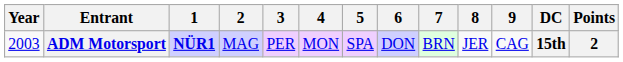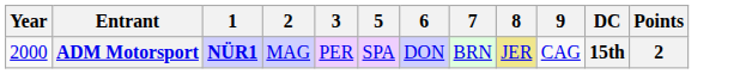 <table class="wikitable" style="text-align:center; font-size:90%">
 <tr>
 <th>Year</th>
 <th>Entrant</th>
 <th>1</th>
 <th>2</th>
 <th>3</th>
-<th>4</th>
 <th>5</th>
 <th>6</th>
 <th>7</th>
 <th>8</th>
 <th>9</th>
 <th>DC</th>
 <th>Points</th>
 </tr>
 <tr>
-<td><a href='#'>2003</a></td>
+<td><a href='#'>2000</a></td>
 <th><a href='#'>ADM Motorsport</a></th>
 <td style="background:#cfcfff;"><strong><a href='#'>NÜR1</a><br></strong></td>
 <td style="background:#cfcfff;"><a href='#'>MAG</a><br></td>
 <td style="background:#efcfff;"><a href='#'>PER</a><br></td>
-<td style="background:#efcfff;"><a href='#'>MON</a><br></td>
 <td style="background:#efcfff;"><a href='#'>SPA</a><br></td>
 <td style="background:#cfcfff;"><a href='#'>DON</a><br></td>
 <td style="background:#dfffdf;"><a href='#'>BRN</a><br></td>
-<td><a href='#'>JER</a></td>
+<td style="background: khaki;"><a href='#'>JER</a></td>
 <td><a href='#'>CAG</a></td>
 <th>15th</th>
 <th>2</th>
 </tr>
 </table>
